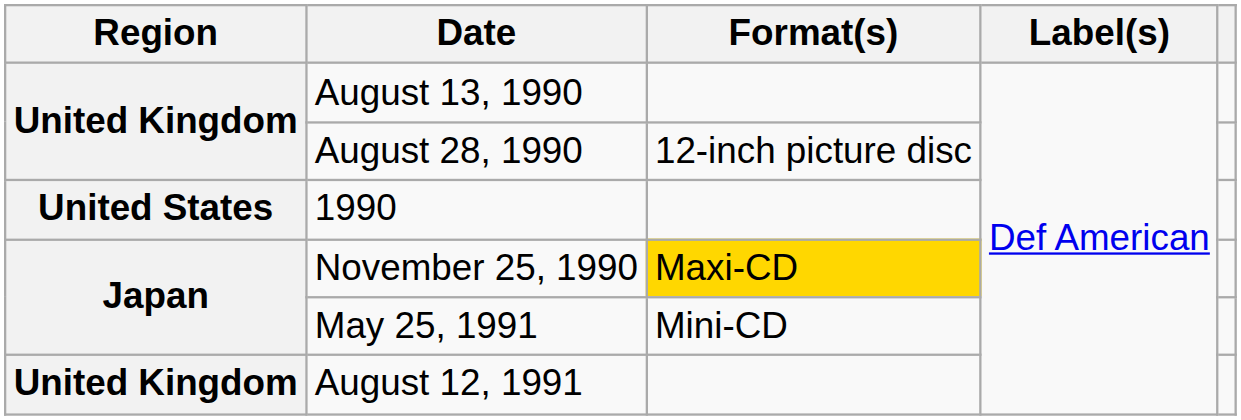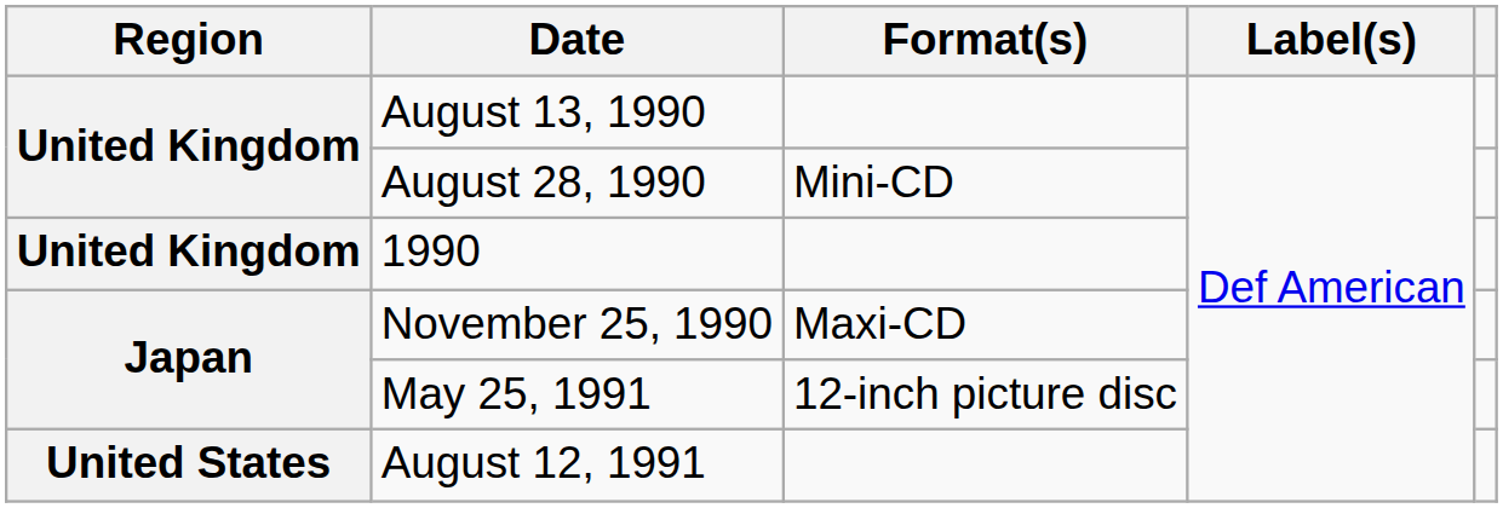 <table class="wikitable plainrowheaders">
 <tr>
 <th scope="col">Region</th>
 <th scope="col">Date</th>
 <th scope="col">Format(s)</th>
 <th scope="col">Label(s)</th>
 <th scope="col"></th>
 </tr>
 <tr>
 <th scope="row" rowspan="2">United Kingdom</th>
 <td>August 13, 1990</td>
 <td></td>
 <td rowspan="6"><a href='#'>Def American</a></td>
 <td></td>
 </tr>
 <tr>
 <td>August 28, 1990</td>
-<td>12-inch picture disc</td>
+<td>Mini-CD</td>
 <td></td>
 </tr>
 <tr>
-<th scope="row">United States</th>
+<th scope="row">United Kingdom</th>
 <td>1990</td>
 <td></td>
 <td></td>
 </tr>
 <tr>
 <th scope="row" rowspan="2">Japan</th>
 <td>November 25, 1990</td>
-<td style="background: gold;">Maxi-CD</td>
+<td>Maxi-CD</td>
 <td></td>
 </tr>
 <tr>
 <td>May 25, 1991</td>
-<td>Mini-CD</td>
+<td>12-inch picture disc</td>
 <td></td>
 </tr>
 <tr>
-<th scope="row">United Kingdom</th>
+<th scope="row">United States</th>
 <td>August 12, 1991</td>
 <td></td>
 <td></td>
 </tr>
 </table>
